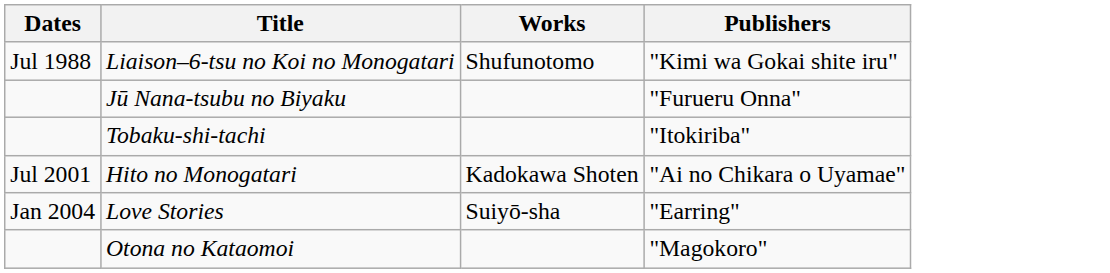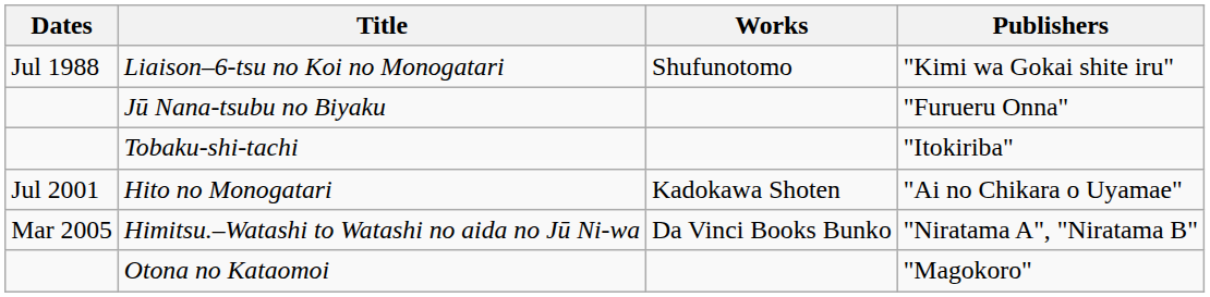 <table class="wikitable">
 <tr>
 <th>Dates</th>
 <th>Title</th>
 <th>Works</th>
 <th>Publishers</th>
 </tr>
 <tr>
 <td>Jul 1988</td>
 <td><em>Liaison–6-tsu no Koi no Monogatari</em></td>
 <td>Shufunotomo</td>
 <td>"Kimi wa Gokai shite iru"</td>
 </tr>
 <tr>
 <td></td>
 <td><em>Jū Nana-tsubu no Biyaku</em></td>
 <td></td>
 <td>"Furueru Onna"</td>
 </tr>
 <tr>
 <td></td>
 <td><em>Tobaku-shi-tachi</em></td>
 <td></td>
 <td>"Itokiriba"</td>
 </tr>
 <tr>
 <td>Jul 2001</td>
 <td><em>Hito no Monogatari</em></td>
 <td>Kadokawa Shoten</td>
 <td>"Ai no Chikara o Uyamae"</td>
 </tr>
 <tr>
-<td>Jan 2004</td>
-<td><em>Love Stories</em></td>
-<td>Suiyō-sha</td>
-<td>"Earring"</td>
+<td>Mar 2005</td>
+<td><em>Himitsu.–Watashi to Watashi no aida no Jū Ni-wa</em></td>
+<td>Da Vinci Books Bunko</td>
+<td>"Niratama A", "Niratama B"</td>
 </tr>
 <tr>
 <td></td>
 <td><em>Otona no Kataomoi</em></td>
 <td></td>
 <td>"Magokoro"</td>
 </tr>
 </table>
